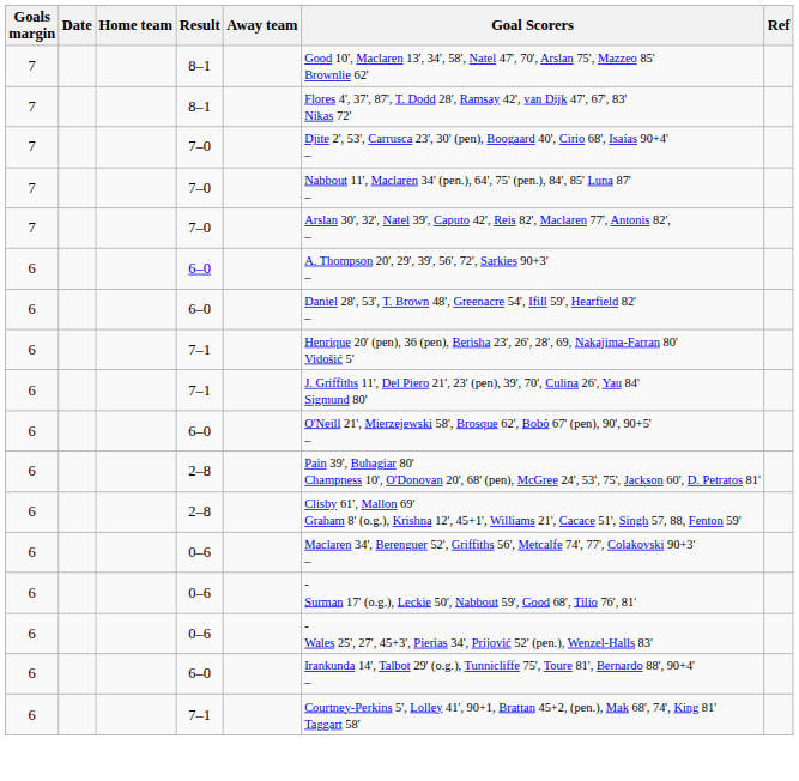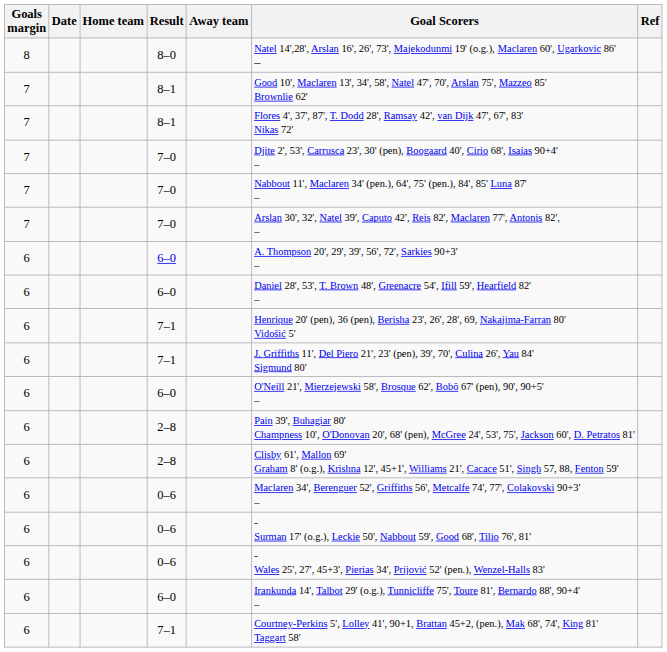 <table class="wikitable">
 <tr>
 <th>Goals <br> margin</th>
 <th !width=4%>Date</th>
 <th !width=12%>Home team</th>
 <th ! style="text-align:center">Result</th>
 <th !width=12%>Away team</th>
 <th ! class="unsortable" style="text-align:center">Goal Scorers</th>
 <th !width=2% class="unsortable" style="text-align:center">Ref</th>
+</tr>
+<tr>
+<td style="text-align:center">8</td>
+<td></td>
+<td></td>
+<td style="text-align:center">8–0</td>
+<td></td>
+<td><small><a href='#'>Natel</a> 14',28', <a href='#'>Arslan</a> 16', 26', 73', <a href='#'>Majekodunmi</a> 19' (o.g.),</small> <small><a href='#'>Maclaren</a> 60', <a href='#'>Ugarkovic</a> 86</small><small>'</small><br> –</td>
+<td></td>
 </tr>
 <tr>
 <td style="text-align:center">7</td>
 <td></td>
 <td></td>
 <td style="text-align:center">8–1</td>
 <td></td>
 <td><small><a href='#'>Good</a> 10', <a href='#'>Maclaren</a> 13', 34', 58', <a href='#'>Natel</a> 47', 70', <a href='#'>Arslan</a> 75', <a href='#'>Mazzeo</a> 85'<br><a href='#'>Brownlie</a> 62'</small></td>
 <td></td>
 </tr>
 <tr>
 <td style="text-align:center">7</td>
 <td></td>
 <td></td>
 <td style="text-align:center">8–1</td>
 <td></td>
 <td><small> <a href='#'>Flores</a> 4', 37', 87', <a href='#'>T. Dodd</a> 28', <a href='#'>Ramsay</a> 42', <a href='#'>van Dijk</a> 47', 67', 83' <br> <a href='#'>Nikas</a> 72' </small></td>
 <td></td>
 </tr>
 <tr>
 <td style="text-align:center">7</td>
 <td></td>
 <td></td>
 <td style="text-align:center">7–0</td>
 <td></td>
 <td><small> <a href='#'>Djite</a> 2', 53', <a href='#'>Carrusca</a> 23', 30' (pen), <a href='#'>Boogaard</a> 40', <a href='#'>Cirio</a> 68', <a href='#'>Isaías</a> 90+4'<br> – </small></td>
 <td></td>
 </tr>
 <tr>
 <td style="text-align:center">7</td>
 <td></td>
 <td></td>
 <td style="text-align:center">7–0</td>
 <td></td>
 <td><small><a href='#'>Nabbout</a> 11', <a href='#'>Maclaren</a> 34' (pen.), 64', 75' (pen.), 84', 85' <a href='#'>Luna</a> 87' <br> – </small></td>
 <td><br></td>
 </tr>
 <tr>
 <td style="text-align:center">7</td>
 <td></td>
 <td></td>
 <td style="text-align:center">7–0</td>
 <td></td>
 <td><small><a href='#'>Arslan</a> 30', 32', <a href='#'>Natel</a> 39', <a href='#'>Caputo</a> 42', <a href='#'>Reis</a> 82', <a href='#'>Maclaren</a> 77', <a href='#'>Antonis</a> 82',<br> – </small></td>
 <td></td>
 </tr>
 <tr>
 <td style="text-align:center">6</td>
 <td></td>
 <td></td>
 <td style="text-align:center"><a href='#'>6–0</a></td>
 <td></td>
 <td><small><a href='#'>A. Thompson</a> 20', 29', 39', 56', 72', <a href='#'>Sarkies</a> 90+3' <br> – </small></td>
 <td></td>
 </tr>
 <tr>
 <td style="text-align:center">6</td>
 <td></td>
 <td></td>
 <td style="text-align:center">6–0</td>
 <td></td>
 <td><small><a href='#'>Daniel</a> 28', 53', <a href='#'>T. Brown</a> 48', <a href='#'>Greenacre</a> 54', <a href='#'>Ifill</a> 59', <a href='#'>Hearfield</a> 82' <br> – </small></td>
 <td></td>
 </tr>
 <tr>
 <td style="text-align:center">6</td>
 <td></td>
 <td></td>
 <td style="text-align:center">7–1</td>
 <td></td>
 <td><small><a href='#'>Henrique</a> 20' (pen), 36 (pen), <a href='#'>Berisha</a> 23', 26', 28', 69, <a href='#'>Nakajima-Farran</a> 80' <br> <a href='#'>Vidošić</a> 5' </small></td>
 <td></td>
 </tr>
 <tr>
 <td style="text-align:center">6</td>
 <td></td>
 <td></td>
 <td style="text-align:center">7–1</td>
 <td></td>
 <td><small><a href='#'>J. Griffiths</a> 11', <a href='#'>Del Piero</a> 21', 23' (pen), 39', 70', <a href='#'>Culina</a> 26', <a href='#'>Yau</a> 84' <br> <a href='#'>Sigmund</a> 80' </small></td>
 <td></td>
 </tr>
 <tr>
 <td style="text-align:center">6</td>
 <td></td>
 <td></td>
 <td style="text-align:center">6–0</td>
 <td></td>
 <td><small><a href='#'>O'Neill</a> 21', <a href='#'>Mierzejewski</a> 58', <a href='#'>Brosque</a> 62', <a href='#'>Bobô</a> 67' (pen), 90', 90+5'<br> – </small></td>
 <td></td>
 </tr>
 <tr>
 <td style="text-align:center">6</td>
 <td></td>
 <td></td>
 <td style="text-align:center">2–8</td>
 <td></td>
 <td><small><a href='#'>Pain</a> 39', <a href='#'>Buhagiar</a> 80'<br><a href='#'>Champness</a> 10', <a href='#'>O'Donovan</a> 20', 68' (pen), <a href='#'>McGree</a> 24', 53', 75', <a href='#'>Jackson</a> 60', <a href='#'>D. Petratos</a> 81'</small></td>
 <td></td>
 </tr>
 <tr>
 <td style="text-align:center">6</td>
 <td></td>
 <td></td>
 <td style="text-align:center">2–8</td>
 <td></td>
 <td><small><a href='#'>Clisby</a> 61', <a href='#'>Mallon</a> 69'<br><a href='#'>Graham</a> 8' (o.g.), <a href='#'>Krishna</a> 12', 45+1', <a href='#'>Williams</a> 21', <a href='#'>Cacace</a> 51', <a href='#'>Singh</a> 57, 88, <a href='#'>Fenton</a> 59' </small></td>
 <td></td>
 </tr>
 <tr>
 <td style="text-align:center">6</td>
 <td></td>
 <td></td>
 <td style="text-align:center">0–6</td>
 <td></td>
 <td><small><a href='#'>Maclaren</a> 34', <a href='#'>Berenguer</a> 52', <a href='#'>Griffiths</a> 56', <a href='#'>Metcalfe</a> 74', 77', <a href='#'>Colakovski</a> 90+3'<br> – </small></td>
 <td></td>
 </tr>
 <tr>
 <td style="text-align:center">6</td>
 <td></td>
 <td></td>
 <td style="text-align:center">0–6</td>
 <td></td>
 <td><small>-<br> <a href='#'>Surman</a> 17' (o.g.), <a href='#'>Leckie</a> 50', <a href='#'>Nabbout</a> 59', <a href='#'>Good</a> 68', <a href='#'>Tilio</a> 76', 81' </small></td>
 <td></td>
 </tr>
 <tr>
 <td style="text-align:center">6</td>
 <td></td>
 <td></td>
 <td style="text-align:center">0–6</td>
 <td></td>
 <td><small>-<br> <a href='#'>Wales</a> 25', 27', 45+3', <a href='#'>Pierias</a> 34', <a href='#'>Prijović</a> 52' (pen.), <a href='#'>Wenzel-Halls</a> 83' </small></td>
 <td></td>
 </tr>
 <tr>
 <td style="text-align:center">6</td>
 <td></td>
 <td></td>
 <td style="text-align:center">6–0</td>
 <td></td>
 <td><small><a href='#'>Irankunda</a> 14', <a href='#'>Talbot</a> 29' (o.g.), <a href='#'>Tunnicliffe</a> 75', <a href='#'>Toure</a> 81', <a href='#'>Bernardo</a> 88', 90+4'<br> – </small></td>
 <td></td>
 </tr>
 <tr>
 <td style="text-align:center">6</td>
 <td></td>
 <td></td>
 <td style="text-align:center">7–1</td>
 <td></td>
 <td><small><a href='#'>Courtney-Perkins</a> 5', <a href='#'>Lolley</a> 41', 90+1, <a href='#'>Brattan</a> 45+2, (pen.), <a href='#'>Mak</a> 68', 74', <a href='#'>King</a> 81' <br> <a href='#'>Taggart</a> 58' </small></td>
 <td></td>
 </tr>
 </table>
